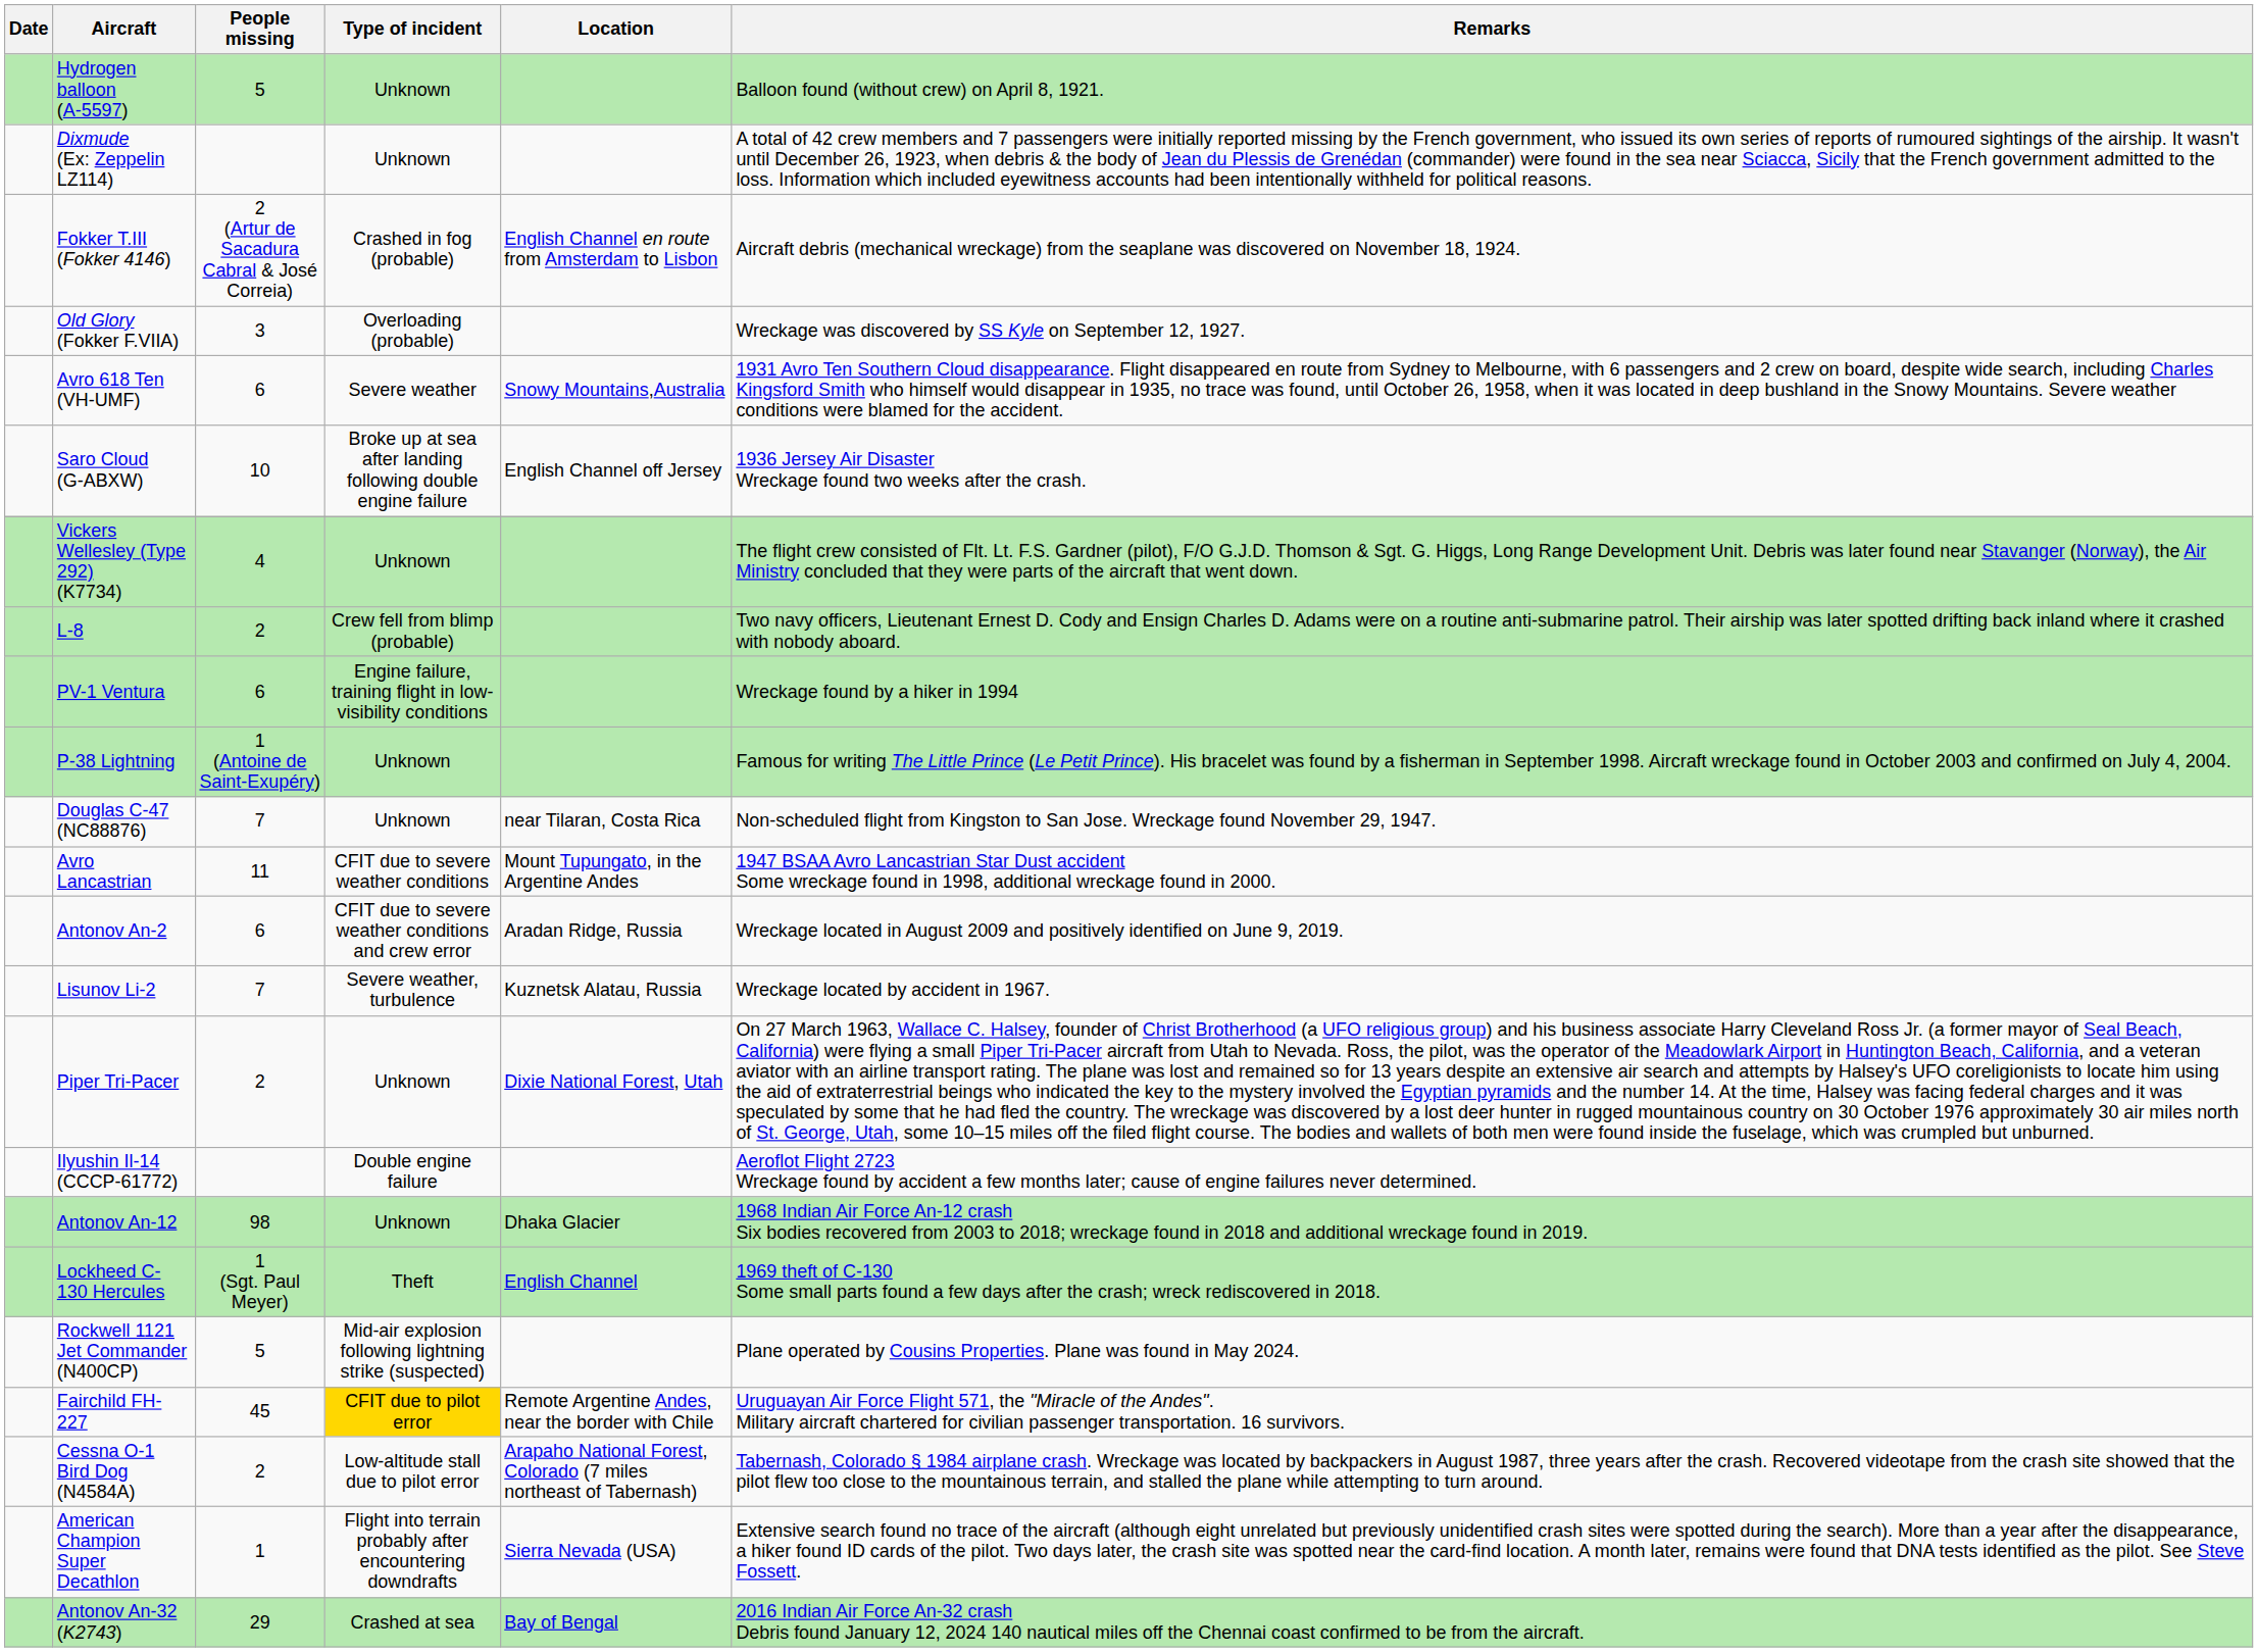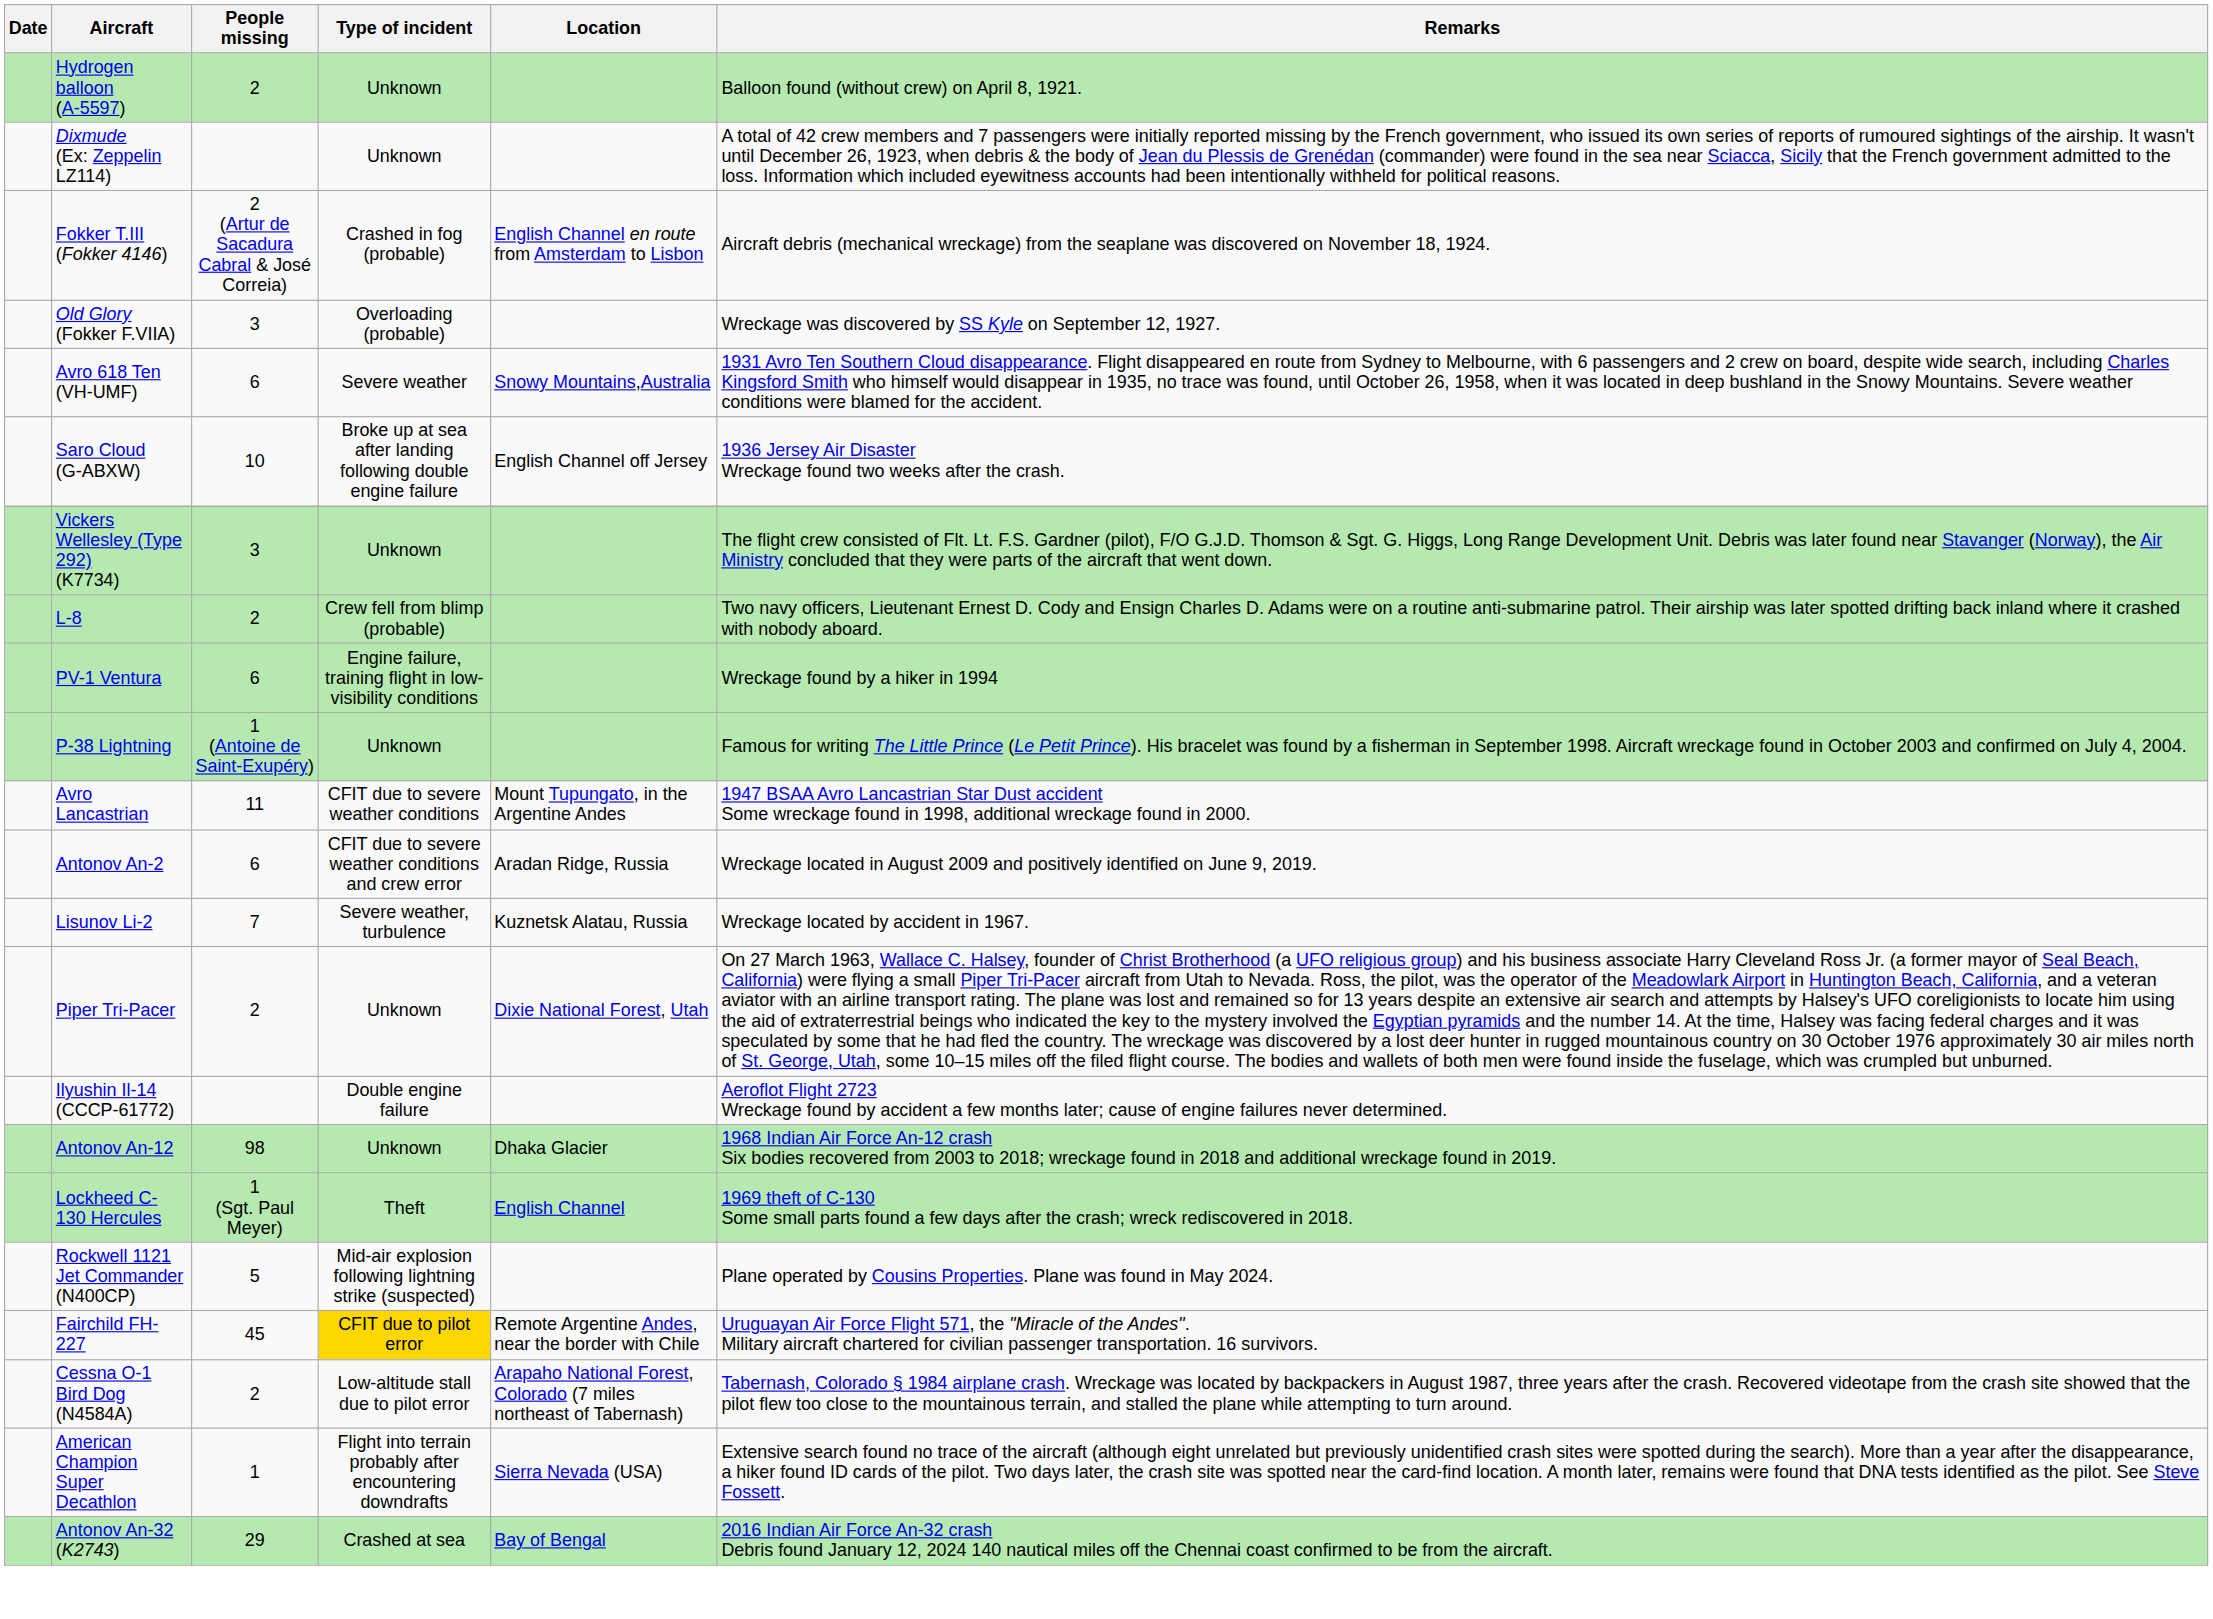 <table class="wikitable sortable">
 <tr>
 <th>Date</th>
 <th>Aircraft</th>
 <th>People missing</th>
 <th>Type of incident</th>
 <th>Location</th>
 <th>Remarks</th>
 </tr>
 <tr style="background: #B5E9AF;">
 <td></td>
 <td><a href='#'>Hydrogen balloon</a> <br>(<a href='#'>A-5597</a>)</td>
-<td style="text-align: center;">5</td>
+<td style="text-align: center;">2</td>
 <td style="text-align: center;">Unknown</td>
 <td></td>
 <td>Balloon found (without crew) on April 8, 1921.</td>
 </tr>
 <tr>
 <td></td>
 <td><em><a href='#'>Dixmude</a></em><br>(Ex: <a href='#'>Zeppelin</a> LZ114)</td>
 <td style="text-align: center;"></td>
 <td style="text-align: center;">Unknown</td>
 <td></td>
 <td>A total of 42 crew members and 7 passengers were initially reported missing by the French government, who issued its own series of reports of rumoured sightings of the airship. It wasn't until December 26, 1923, when debris & the body of <a href='#'>Jean du Plessis de Grenédan</a> (commander) were found in the sea near <a href='#'>Sciacca</a>, <a href='#'>Sicily</a> that the French government admitted to the loss. Information which included eyewitness accounts had been intentionally withheld for political reasons.</td>
 </tr>
 <tr>
 <td></td>
 <td><a href='#'>Fokker T.III</a><br>(<em>Fokker 4146</em>)</td>
 <td style="text-align: center;">2<br>(<a href='#'>Artur de Sacadura Cabral</a> & José Correia)</td>
 <td style="text-align: center;">Crashed in fog<br>(probable)</td>
 <td><a href='#'>English Channel</a> <em>en route</em> from <a href='#'>Amsterdam</a> to <a href='#'>Lisbon</a></td>
 <td>Aircraft debris (mechanical wreckage) from the seaplane was discovered on November 18, 1924.</td>
 </tr>
 <tr>
 <td></td>
 <td><em><a href='#'>Old Glory</a></em> <br>(Fokker F.VIIA)</td>
 <td style="text-align: center;">3</td>
 <td style="text-align: center;">Overloading<br>(probable)</td>
 <td></td>
 <td>Wreckage was discovered by <a href='#'>SS <em>Kyle</em></a> on September 12, 1927.</td>
 </tr>
 <tr>
 <td></td>
 <td><a href='#'>Avro 618 Ten</a> <br>(VH-UMF)</td>
 <td style="text-align: center;">6</td>
 <td style="text-align: center;">Severe weather</td>
 <td {{sort><a href='#'>Snowy Mountains</a>,<a href='#'>Australia</a></td>
 <td><a href='#'>1931 Avro Ten Southern Cloud disappearance</a>. Flight disappeared en route from Sydney to Melbourne, with 6 passengers and 2 crew on board, despite wide search, including <a href='#'>Charles Kingsford Smith</a> who himself would disappear in 1935, no trace was found, until October 26, 1958, when it was located in deep bushland in the Snowy Mountains. Severe weather conditions were blamed for the accident.</td>
 </tr>
 <tr>
 <td></td>
 <td><a href='#'>Saro Cloud</a> <br>(G-ABXW)</td>
 <td style="text-align: center;">10</td>
 <td style="text-align: center;">Broke up at sea after landing following double engine failure</td>
 <td>English Channel off Jersey</td>
 <td><a href='#'>1936 Jersey Air Disaster</a><br>Wreckage found two weeks after the crash.</td>
 </tr>
 <tr>
 </tr>
 <tr style="background: #B5E9AF;">
 <td></td>
 <td><a href='#'>Vickers Wellesley (Type 292)</a><br>(K7734)</td>
-<td style="text-align: center;">4</td>
+<td style="text-align: center;">3</td>
 <td style="text-align: center;">Unknown</td>
 <td></td>
 <td>The flight crew consisted of Flt. Lt. F.S. Gardner (pilot), F/O G.J.D. Thomson & Sgt. G. Higgs, Long Range Development Unit. Debris was later found near <a href='#'>Stavanger</a> (<a href='#'>Norway</a>), the <a href='#'>Air Ministry</a> concluded that they were parts of the aircraft that went down.</td>
 </tr>
 <tr style="background: #B5E9AF;">
 <td></td>
 <td><a href='#'>L-8</a></td>
 <td style="text-align: center;">2</td>
 <td style="text-align: center;">Crew fell from blimp (probable)</td>
 <td></td>
 <td>Two navy officers, Lieutenant Ernest D. Cody and Ensign Charles D. Adams were on a routine anti-submarine patrol. Their airship was later spotted drifting back inland where it crashed with nobody aboard.</td>
 </tr>
 <tr style="background: #B5E9AF;">
 <td></td>
 <td><a href='#'>PV-1 Ventura</a></td>
 <td style="text-align: center;">6</td>
 <td style="text-align: center;">Engine failure, training flight in low-visibility conditions</td>
 <td></td>
 <td>Wreckage found by a hiker in 1994 </td>
 </tr>
 <tr style="background: #B5E9AF;">
 <td></td>
 <td><a href='#'>P-38 Lightning</a></td>
 <td style="text-align: center;">1<br>(<a href='#'>Antoine de Saint-Exupéry</a>)</td>
 <td style="text-align: center;">Unknown</td>
 <td></td>
 <td>Famous for writing <em><a href='#'>The Little Prince</a></em> (<em><a href='#'>Le Petit Prince</a></em>).  His bracelet was found by a fisherman in September 1998.  Aircraft wreckage found in October 2003 and confirmed on July 4, 2004.</td>
-</tr>
-<tr>
-<td></td>
-<td><a href='#'>Douglas C-47</a><br>(NC88876)</td>
-<td style="text-align: center;">7</td>
-<td style="text-align: center;">Unknown</td>
-<td>near Tilaran, Costa Rica</td>
-<td>Non-scheduled flight from Kingston to San Jose. Wreckage found November 29, 1947.</td>
 </tr>
 <tr>
 <td></td>
 <td><a href='#'>Avro Lancastrian</a></td>
 <td style="text-align: center;">11</td>
 <td style="text-align: center;">CFIT due to severe weather conditions</td>
 <td>Mount <a href='#'>Tupungato</a>, in the Argentine Andes</td>
 <td><a href='#'>1947 BSAA Avro Lancastrian Star Dust accident</a><br>Some wreckage found in 1998, additional wreckage found in 2000.</td>
 </tr>
 <tr>
 <td></td>
 <td><a href='#'>Antonov An-2</a></td>
 <td style="text-align: center;">6</td>
 <td style="text-align: center;">CFIT due to severe weather conditions and crew error</td>
 <td>Aradan Ridge, Russia</td>
 <td>Wreckage located in August 2009 and positively identified on June 9, 2019.</td>
 </tr>
 <tr>
 <td></td>
 <td><a href='#'>Lisunov Li-2</a></td>
 <td style="text-align: center;">7</td>
 <td style="text-align: center;">Severe weather, turbulence</td>
 <td>Kuznetsk Alatau, Russia</td>
 <td>Wreckage located by accident in 1967.</td>
 </tr>
 <tr>
 <td></td>
 <td><a href='#'>Piper Tri-Pacer</a></td>
 <td style="text-align: center;">2</td>
 <td style="text-align: center;">Unknown</td>
 <td><a href='#'>Dixie National Forest</a>, <a href='#'>Utah</a></td>
 <td>On 27 March 1963, <a href='#'>Wallace C. Halsey</a>, founder of <a href='#'>Christ Brotherhood</a> (a <a href='#'>UFO religious group</a>) and his business associate Harry Cleveland Ross Jr. (a former mayor of <a href='#'>Seal Beach, California</a>) were flying a small <a href='#'>Piper Tri-Pacer</a> aircraft from Utah to Nevada. Ross, the pilot, was the operator of the <a href='#'>Meadowlark Airport</a> in <a href='#'>Huntington Beach, California</a>, and a veteran aviator with an airline transport rating. The plane was lost and remained so for 13 years despite an extensive air search and attempts by Halsey's UFO coreligionists to locate him using the aid of extraterrestrial beings who indicated the key to the mystery involved the <a href='#'>Egyptian pyramids</a> and the number 14. At the time, Halsey was facing federal charges and it was speculated by some that he had fled the country. The wreckage was discovered by a lost deer hunter in rugged mountainous country on 30 October 1976 approximately 30 air miles north of <a href='#'>St. George, Utah</a>, some 10–15 miles off the filed flight course. The bodies and wallets of both men were found inside the fuselage, which was crumpled but unburned.</td>
 </tr>
 <tr>
 <td></td>
 <td><a href='#'>Ilyushin Il-14</a><br>(CCCP-61772)</td>
 <td style="text-align: center;"></td>
 <td style="text-align: center;">Double engine failure</td>
 <td></td>
 <td><a href='#'>Aeroflot Flight 2723</a><br>Wreckage found by accident a few months later; cause of engine failures never determined.</td>
 </tr>
 <tr style="background: #B5E9AF;">
 <td></td>
 <td><a href='#'>Antonov An-12</a></td>
 <td style="text-align: center;">98</td>
 <td style="text-align: center;">Unknown</td>
 <td>Dhaka Glacier</td>
 <td><a href='#'>1968 Indian Air Force An-12 crash</a><br>Six bodies recovered from 2003 to 2018; wreckage found in 2018 and additional wreckage found in 2019.</td>
 </tr>
 <tr style="background: #B5E9AF;">
 <td></td>
 <td><a href='#'>Lockheed C-130 Hercules</a></td>
 <td style="text-align: center;">1<br>(Sgt. Paul Meyer)</td>
 <td style="text-align: center;">Theft</td>
 <td><a href='#'>English Channel</a></td>
 <td><a href='#'>1969 theft of C-130</a><br>Some small parts found a few days after the crash; wreck rediscovered in 2018.</td>
 </tr>
 <tr>
 <td></td>
 <td><a href='#'>Rockwell 1121 Jet Commander</a><br>(N400CP)</td>
 <td style="text-align: center;">5</td>
 <td style="text-align: center;">Mid-air explosion following lightning strike (suspected)</td>
 <td></td>
 <td>Plane operated by <a href='#'>Cousins Properties</a>. Plane was found in May 2024.</td>
 </tr>
 <tr>
 <td></td>
 <td><a href='#'>Fairchild FH-227</a></td>
 <td style="text-align: center;">45</td>
 <td style="background: gold; text-align: center;">CFIT due to pilot error</td>
 <td>Remote Argentine <a href='#'>Andes</a>, near the border with Chile</td>
 <td><a href='#'>Uruguayan Air Force Flight 571</a>, the <em>"Miracle of the Andes"</em>.<br>Military aircraft chartered for civilian passenger transportation. 16 survivors.</td>
 </tr>
 <tr>
 <td></td>
 <td><a href='#'>Cessna O-1 Bird Dog</a><br>(N4584A)</td>
 <td style="text-align: center;">2</td>
 <td style="text-align: center;">Low-altitude stall due to pilot error</td>
 <td><a href='#'>Arapaho National Forest</a>, <a href='#'>Colorado</a> (7 miles northeast of Tabernash)</td>
 <td><a href='#'>Tabernash, Colorado § 1984 airplane crash</a>. Wreckage was located by backpackers in August 1987, three years after the crash. Recovered videotape from the crash site showed that the pilot flew too close to the mountainous terrain, and stalled the plane while attempting to turn around.</td>
 </tr>
 <tr>
 <td></td>
 <td><a href='#'>American Champion Super Decathlon</a></td>
 <td style="text-align: center;">1</td>
 <td style="text-align: center;">Flight into terrain probably after encountering downdrafts</td>
 <td><a href='#'>Sierra Nevada</a> (USA)</td>
 <td>Extensive search found no trace of the aircraft (although eight unrelated but previously unidentified crash sites were spotted during the search). More than a year after the disappearance, a hiker found ID cards of the pilot. Two days later, the crash site was spotted near the card-find location. A month later, remains were found that DNA tests identified as the pilot. See <a href='#'>Steve Fossett</a>.</td>
 </tr>
 <tr style=background:#B5E9AF>
 <td></td>
 <td><a href='#'>Antonov An-32</a><br>(<em>K2743</em>)</td>
 <td style="text-align: center;">29</td>
 <td style="text-align: center;">Crashed at sea</td>
 <td><a href='#'>Bay of Bengal</a></td>
 <td><a href='#'>2016 Indian Air Force An-32 crash</a><br>Debris found January 12, 2024 140 nautical miles off the Chennai coast confirmed to be from the aircraft.</td>
 </tr>
 </table>
